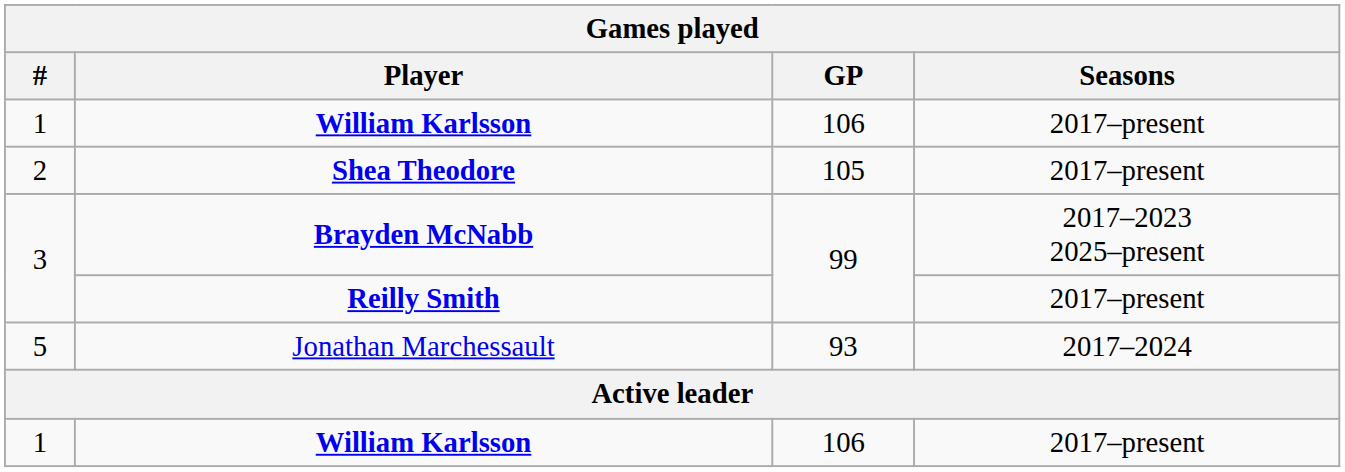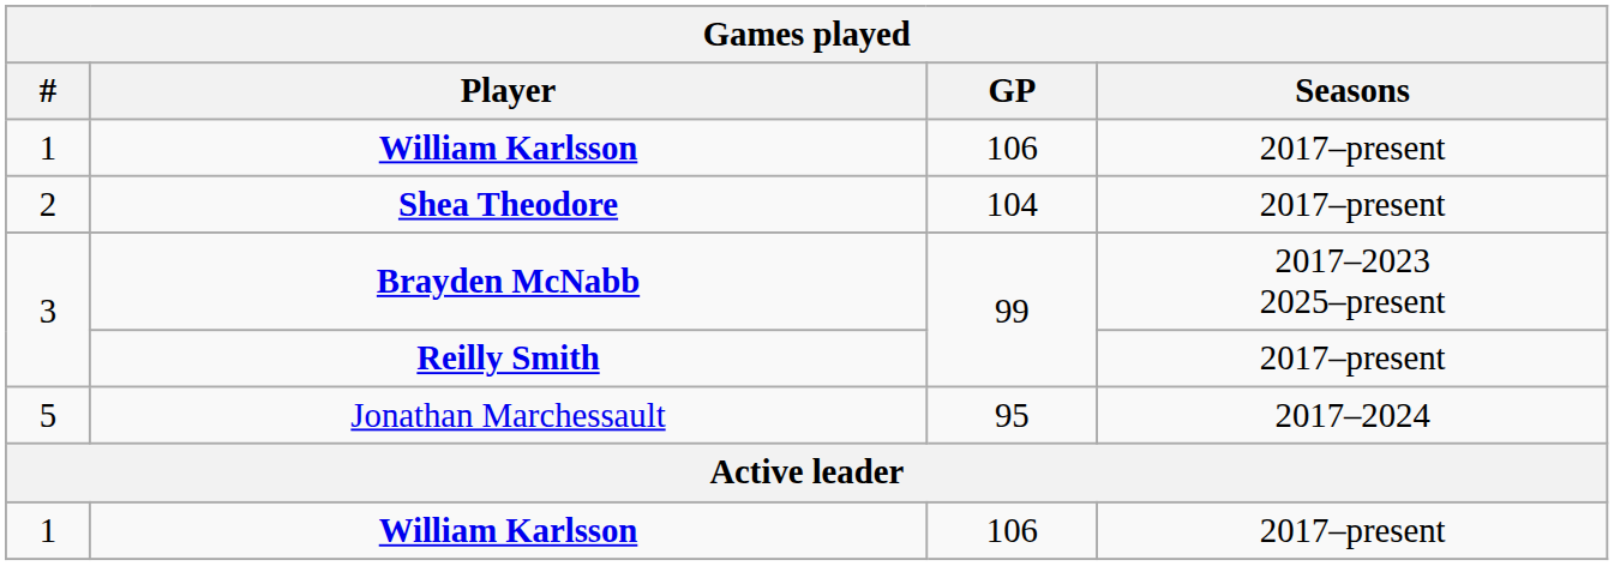 <table class="wikitable" style="text-align: center; font-size: 95%" width="80%">
 <tr>
 <th colspan="4">Games played</th>
 </tr>
 <tr>
 <th>#</th>
 <th>Player</th>
 <th>GP</th>
 <th>Seasons</th>
 </tr>
 <tr>
 <td>1</td>
 <td><strong><a href='#'>William Karlsson</a></strong></td>
 <td>106</td>
 <td>2017–present</td>
 </tr>
 <tr>
 <td>2</td>
 <td><strong><a href='#'>Shea Theodore</a></strong></td>
-<td>105</td>
+<td>104</td>
 <td>2017–present</td>
 </tr>
 <tr>
 <td rowspan="2">3</td>
 <td><strong><a href='#'>Brayden McNabb</a></strong></td>
 <td rowspan="2">99</td>
 <td>2017–2023<br>2025–present</td>
 </tr>
 <tr>
 <td><strong><a href='#'>Reilly Smith</a></strong></td>
 <td>2017–present</td>
 </tr>
 <tr>
 <td>5</td>
 <td><a href='#'>Jonathan Marchessault</a></td>
-<td>93</td>
+<td>95</td>
 <td>2017–2024</td>
 </tr>
 <tr>
 <th colspan="4">Active leader</th>
 </tr>
 <tr>
 <td>1</td>
 <td><strong><a href='#'>William Karlsson</a></strong></td>
 <td>106</td>
 <td>2017–present</td>
 </tr>
 </table>
